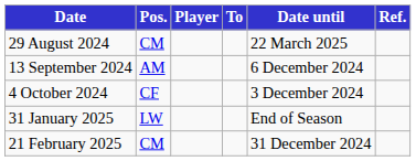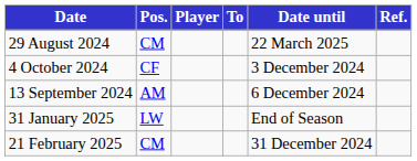 <table class="wikitable plainrowheaders sortable">
 <tr>
 <th style="background:#3232CD;color:white">Date</th>
 <th style="background:#3232CD;color:white">Pos.</th>
 <th style="background:#3232CD;color:white">Player</th>
 <th style="background:#3232CD;color:white">To</th>
 <th style="background:#3232CD;color:white">Date until</th>
 <th style="background:#3232CD;color:white">Ref.</th>
 </tr>
 <tr>
 <td>29 August 2024</td>
 <td><a href='#'>CM</a></td>
 <td></td>
 <td></td>
 <td>22 March 2025</td>
 <td></td>
 </tr>
 <tr>
+<td>4 October 2024</td>
+<td><a href='#'>CF</a></td>
+<td></td>
+<td></td>
+<td>3 December 2024</td>
+<td></td>
+</tr>
+<tr>
 <td>13 September 2024</td>
 <td><a href='#'>AM</a></td>
 <td></td>
 <td></td>
 <td>6 December 2024</td>
-<td></td>
-</tr>
-<tr>
-<td>4 October 2024</td>
-<td><a href='#'>CF</a></td>
-<td></td>
-<td></td>
-<td>3 December 2024</td>
 <td></td>
 </tr>
 <tr>
 <td>31 January 2025</td>
 <td><a href='#'>LW</a></td>
 <td></td>
 <td></td>
 <td>End of Season</td>
 <td></td>
 </tr>
 <tr>
 <td>21 February 2025</td>
 <td><a href='#'>CM</a></td>
 <td></td>
 <td></td>
 <td>31 December 2024</td>
 <td></td>
 </tr>
 </table>
